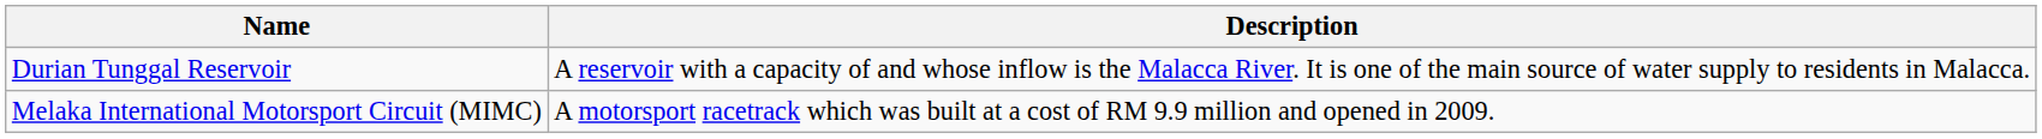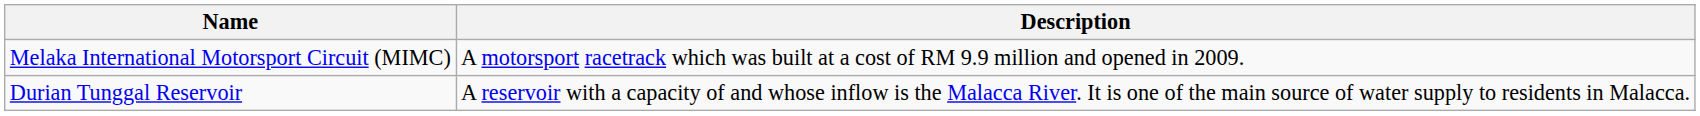 <table class="wikitable">
 <tr>
 <th>Name</th>
 <th>Description</th>
 </tr>
 <tr>
+<td><a href='#'>Melaka International Motorsport Circuit</a> (MIMC)</td>
+<td>A <a href='#'>motorsport</a> <a href='#'>racetrack</a> which was built at a cost of RM 9.9 million and opened in 2009.</td>
+</tr>
+<tr>
 <td><a href='#'>Durian Tunggal Reservoir</a></td>
 <td>A <a href='#'>reservoir</a> with a capacity of  and whose inflow is the <a href='#'>Malacca River</a>. It is one of the main source of water supply to residents in Malacca.</td>
 </tr>
-<tr>
-<td><a href='#'>Melaka International Motorsport Circuit</a> (MIMC)</td>
-<td>A <a href='#'>motorsport</a> <a href='#'>racetrack</a> which was built at a cost of RM 9.9 million and opened in 2009.</td>
-</tr>
 </table>
